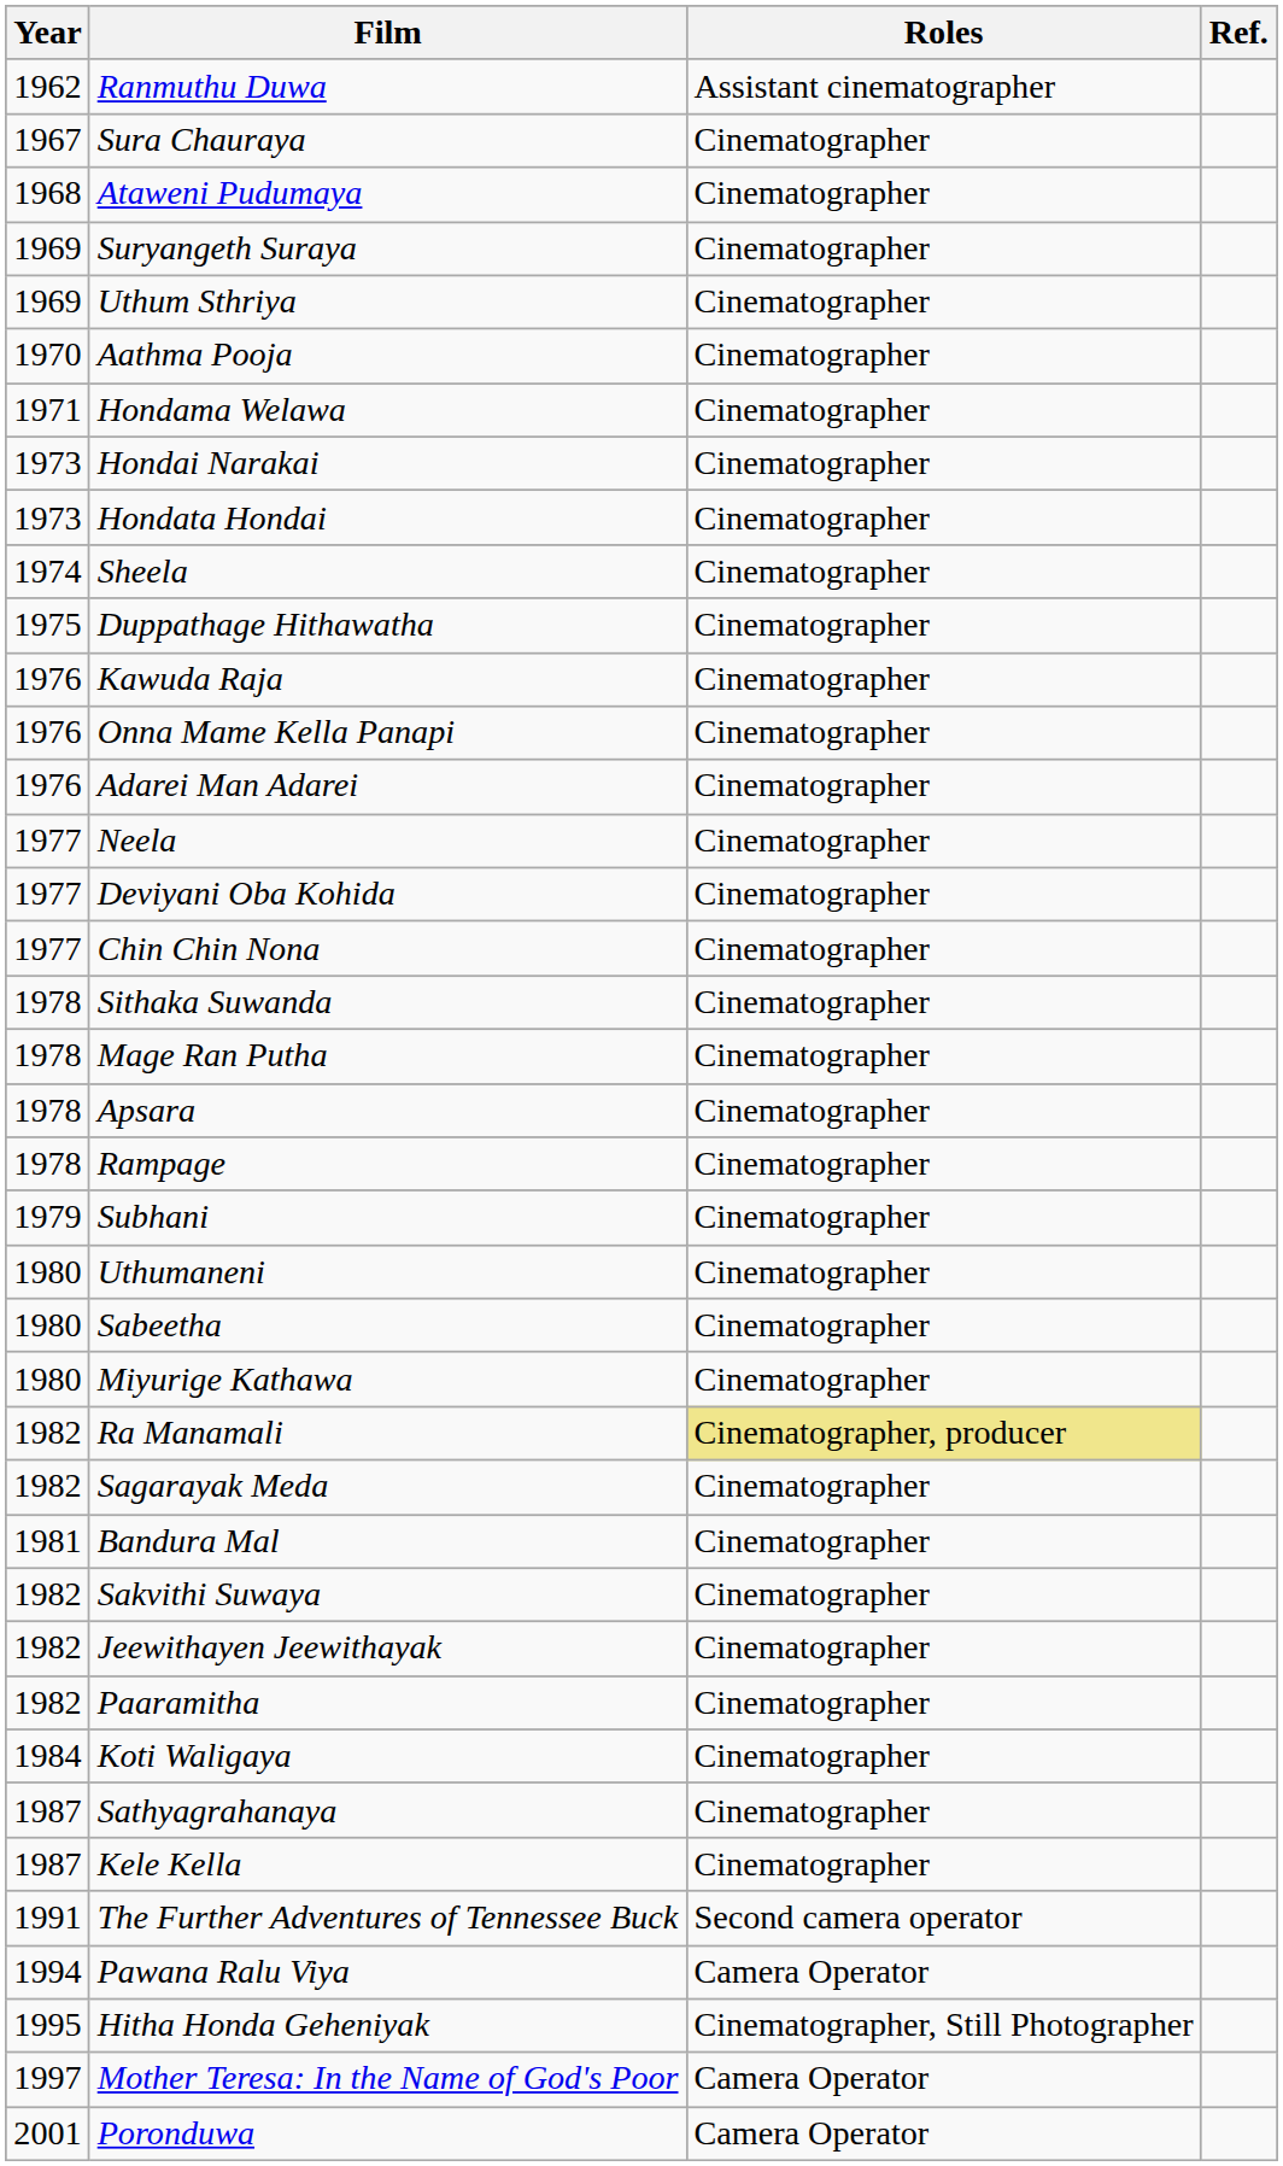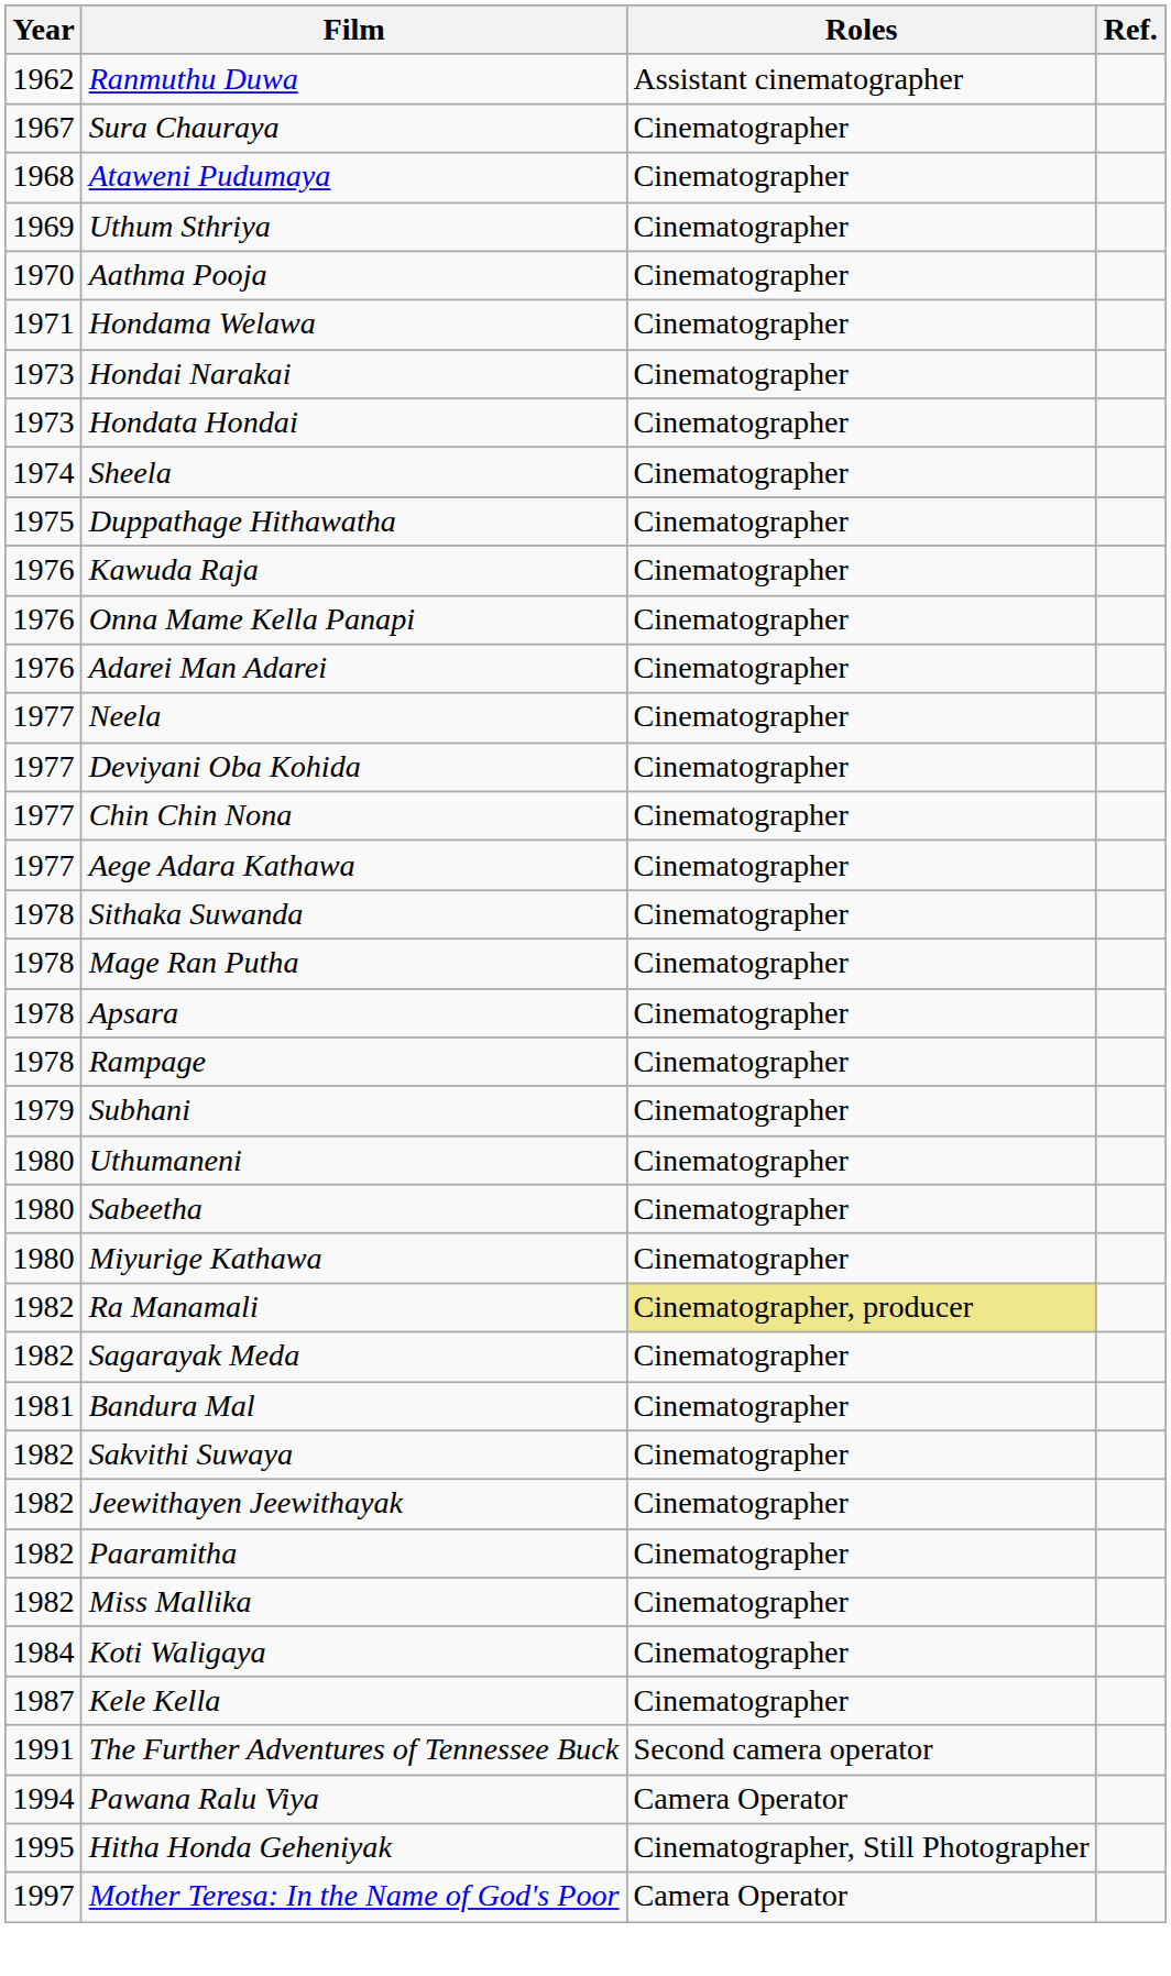 <table class="wikitable">
 <tr>
 <th>Year</th>
 <th>Film</th>
 <th>Roles</th>
 <th>Ref.</th>
 </tr>
 <tr>
 <td>1962</td>
 <td><em><a href='#'>Ranmuthu Duwa</a></em></td>
 <td>Assistant cinematographer</td>
 <td></td>
 </tr>
 <tr>
 <td>1967</td>
 <td><em>Sura Chauraya</em></td>
 <td>Cinematographer</td>
 <td></td>
 </tr>
 <tr>
 <td>1968</td>
 <td><em><a href='#'>Ataweni Pudumaya</a></em></td>
-<td>Cinematographer</td>
-<td></td>
-</tr>
-<tr>
-<td>1969</td>
-<td><em>Suryangeth Suraya</em></td>
 <td>Cinematographer</td>
 <td></td>
 </tr>
 <tr>
 <td>1969</td>
 <td><em>Uthum Sthriya</em></td>
 <td>Cinematographer</td>
 <td></td>
 </tr>
 <tr>
 <td>1970</td>
 <td><em>Aathma Pooja</em></td>
 <td>Cinematographer</td>
 <td></td>
 </tr>
 <tr>
 <td>1971</td>
 <td><em>Hondama Welawa</em></td>
 <td>Cinematographer</td>
 <td></td>
 </tr>
 <tr>
 <td>1973</td>
 <td><em>Hondai Narakai</em></td>
 <td>Cinematographer</td>
 <td></td>
 </tr>
 <tr>
 <td>1973</td>
 <td><em>Hondata Hondai</em></td>
 <td>Cinematographer</td>
 <td></td>
 </tr>
 <tr>
 <td>1974</td>
 <td><em>Sheela</em></td>
 <td>Cinematographer</td>
 <td></td>
 </tr>
 <tr>
 <td>1975</td>
 <td><em>Duppathage Hithawatha</em></td>
 <td>Cinematographer</td>
 <td></td>
 </tr>
 <tr>
 <td>1976</td>
 <td><em>Kawuda Raja</em></td>
 <td>Cinematographer</td>
 <td></td>
 </tr>
 <tr>
 <td>1976</td>
 <td><em>Onna Mame Kella Panapi</em></td>
 <td>Cinematographer</td>
 <td></td>
 </tr>
 <tr>
 <td>1976</td>
 <td><em>Adarei Man Adarei</em></td>
 <td>Cinematographer</td>
 <td></td>
 </tr>
 <tr>
 <td>1977</td>
 <td><em>Neela</em></td>
 <td>Cinematographer</td>
 <td></td>
 </tr>
 <tr>
 <td>1977</td>
 <td><em>Deviyani Oba Kohida</em></td>
 <td>Cinematographer</td>
 <td></td>
 </tr>
 <tr>
 <td>1977</td>
 <td><em>Chin Chin Nona</em></td>
+<td>Cinematographer</td>
+<td></td>
+</tr>
+<tr>
+<td>1977</td>
+<td><em>Aege Adara Kathawa</em></td>
 <td>Cinematographer</td>
 <td></td>
 </tr>
 <tr>
 <td>1978</td>
 <td><em>Sithaka Suwanda</em></td>
 <td>Cinematographer</td>
 <td></td>
 </tr>
 <tr>
 <td>1978</td>
 <td><em>Mage Ran Putha</em></td>
 <td>Cinematographer</td>
 <td></td>
 </tr>
 <tr>
 <td>1978</td>
 <td><em>Apsara</em></td>
 <td>Cinematographer</td>
 <td></td>
 </tr>
 <tr>
 <td>1978</td>
 <td><em>Rampage</em></td>
 <td>Cinematographer</td>
 <td></td>
 </tr>
 <tr>
 <td>1979</td>
 <td><em>Subhani</em></td>
 <td>Cinematographer</td>
 <td></td>
 </tr>
 <tr>
 <td>1980</td>
 <td><em>Uthumaneni</em></td>
 <td>Cinematographer</td>
 <td></td>
 </tr>
 <tr>
 <td>1980</td>
 <td><em>Sabeetha</em></td>
 <td>Cinematographer</td>
 <td></td>
 </tr>
 <tr>
 <td>1980</td>
 <td><em>Miyurige Kathawa</em></td>
 <td>Cinematographer</td>
 <td></td>
 </tr>
 <tr>
 <td>1982</td>
 <td><em>Ra Manamali</em></td>
 <td style="background: khaki;">Cinematographer, producer</td>
 <td></td>
 </tr>
 <tr>
 <td>1982</td>
 <td><em>Sagarayak Meda</em></td>
 <td>Cinematographer</td>
 <td></td>
 </tr>
 <tr>
 <td>1981</td>
 <td><em>Bandura Mal</em></td>
 <td>Cinematographer</td>
 <td></td>
 </tr>
 <tr>
 <td>1982</td>
 <td><em>Sakvithi Suwaya</em></td>
 <td>Cinematographer</td>
 <td></td>
 </tr>
 <tr>
 <td>1982</td>
 <td><em>Jeewithayen Jeewithayak</em></td>
 <td>Cinematographer</td>
 <td></td>
 </tr>
 <tr>
 <td>1982</td>
 <td><em>Paaramitha</em></td>
 <td>Cinematographer</td>
 <td></td>
 </tr>
 <tr>
-<td>1984</td>
-<td><em>Koti Waligaya</em></td>
+<td>1982</td>
+<td><em>Miss Mallika</em></td>
 <td>Cinematographer</td>
 <td></td>
 </tr>
 <tr>
-<td>1987</td>
-<td><em>Sathyagrahanaya</em></td>
+<td>1984</td>
+<td><em>Koti Waligaya</em></td>
 <td>Cinematographer</td>
 <td></td>
 </tr>
 <tr>
 <td>1987</td>
 <td><em>Kele Kella</em></td>
 <td>Cinematographer</td>
 <td></td>
 </tr>
 <tr>
 <td>1991</td>
 <td><em>The Further Adventures of Tennessee Buck</em></td>
 <td>Second camera operator</td>
 <td></td>
 </tr>
 <tr>
 <td>1994</td>
 <td><em>Pawana Ralu Viya</em></td>
 <td>Camera Operator</td>
 <td></td>
 </tr>
 <tr>
 <td>1995</td>
 <td><em>Hitha Honda Geheniyak</em></td>
 <td>Cinematographer, Still Photographer</td>
 <td></td>
 </tr>
 <tr>
 <td>1997</td>
 <td><em><a href='#'>Mother Teresa: In the Name of God's Poor</a></em></td>
 <td>Camera Operator</td>
 <td></td>
 </tr>
-<tr>
-<td>2001</td>
-<td><em><a href='#'>Poronduwa</a></em></td>
-<td>Camera Operator</td>
-<td></td>
-</tr>
 </table>
